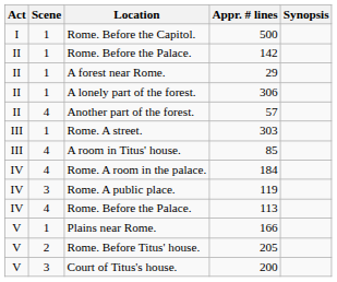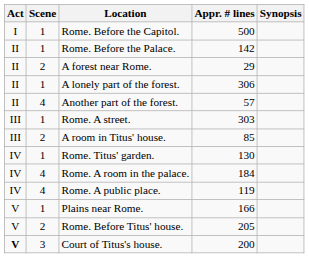 <table class="wikitable">
 <tr>
 <th>Act</th>
 <th data-sort-type="number">Scene</th>
 <th>Location</th>
 <th data-sort-type="number">Appr. # lines</th>
 <th>Synopsis</th>
 </tr>
 <tr>
 <td style="text-align:center;">I</td>
 <td style="text-align:center;">1</td>
 <td>Rome. Before the Capitol.</td>
 <td style="text-align:right;">500</td>
 <td></td>
 </tr>
 <tr>
 <td style="text-align:center;">II</td>
 <td style="text-align:center;">1</td>
 <td>Rome. Before the Palace.</td>
 <td style="text-align:right;">142</td>
 <td></td>
 </tr>
 <tr>
 <td style="text-align:center;">II</td>
-<td style="text-align:center;">1</td>
+<td style="text-align:center;">2</td>
 <td>A forest near Rome.</td>
 <td style="text-align:right;">29</td>
 <td></td>
 </tr>
 <tr>
 <td style="text-align:center;">II</td>
 <td style="text-align:center;">1</td>
 <td>A lonely part of the forest.</td>
 <td style="text-align:right;">306</td>
 <td></td>
 </tr>
 <tr>
 <td style="text-align:center;">II</td>
 <td style="text-align:center;">4</td>
 <td>Another part of the forest.</td>
 <td style="text-align:right;">57</td>
 <td></td>
 </tr>
 <tr>
 <td style="text-align:center;">III</td>
 <td style="text-align:center;">1</td>
 <td>Rome. A street.</td>
 <td style="text-align:right;">303</td>
 <td></td>
 </tr>
 <tr>
 <td style="text-align:center;">III</td>
-<td style="text-align:center;">4</td>
+<td style="text-align:center;">2</td>
 <td>A room in Titus' house.</td>
 <td style="text-align:right;">85</td>
+<td></td>
+</tr>
+<tr>
+<td style="text-align:center;">IV</td>
+<td style="text-align:center;">1</td>
+<td>Rome. Titus' garden.</td>
+<td style="text-align:right;">130</td>
 <td></td>
 </tr>
 <tr>
 <td style="text-align:center;">IV</td>
 <td style="text-align:center;">4</td>
 <td>Rome. A room in the palace.</td>
 <td style="text-align:right;">184</td>
 <td></td>
 </tr>
 <tr>
 <td style="text-align:center;">IV</td>
-<td style="text-align:center;">3</td>
+<td style="text-align:center;">4</td>
 <td>Rome. A public place.</td>
 <td style="text-align:right;">119</td>
-<td></td>
-</tr>
-<tr>
-<td style="text-align:center;">IV</td>
-<td style="text-align:center;">4</td>
-<td>Rome. Before the Palace.</td>
-<td style="text-align:right;">113</td>
 <td></td>
 </tr>
 <tr>
 <td style="text-align:center;">V</td>
 <td style="text-align:center;">1</td>
 <td>Plains near Rome.</td>
 <td style="text-align:right;">166</td>
 <td></td>
 </tr>
 <tr>
 <td style="text-align:center;">V</td>
 <td style="text-align:center;">2</td>
 <td>Rome. Before Titus' house.</td>
 <td style="text-align:right;">205</td>
 <td></td>
 </tr>
 <tr>
-<td style="text-align:center;">V</td>
+<td style="text-align:center;"><strong>V</strong></td>
 <td style="text-align:center;">3</td>
 <td>Court of Titus's house.</td>
 <td style="text-align:right;">200</td>
 <td></td>
 </tr>
 </table>
